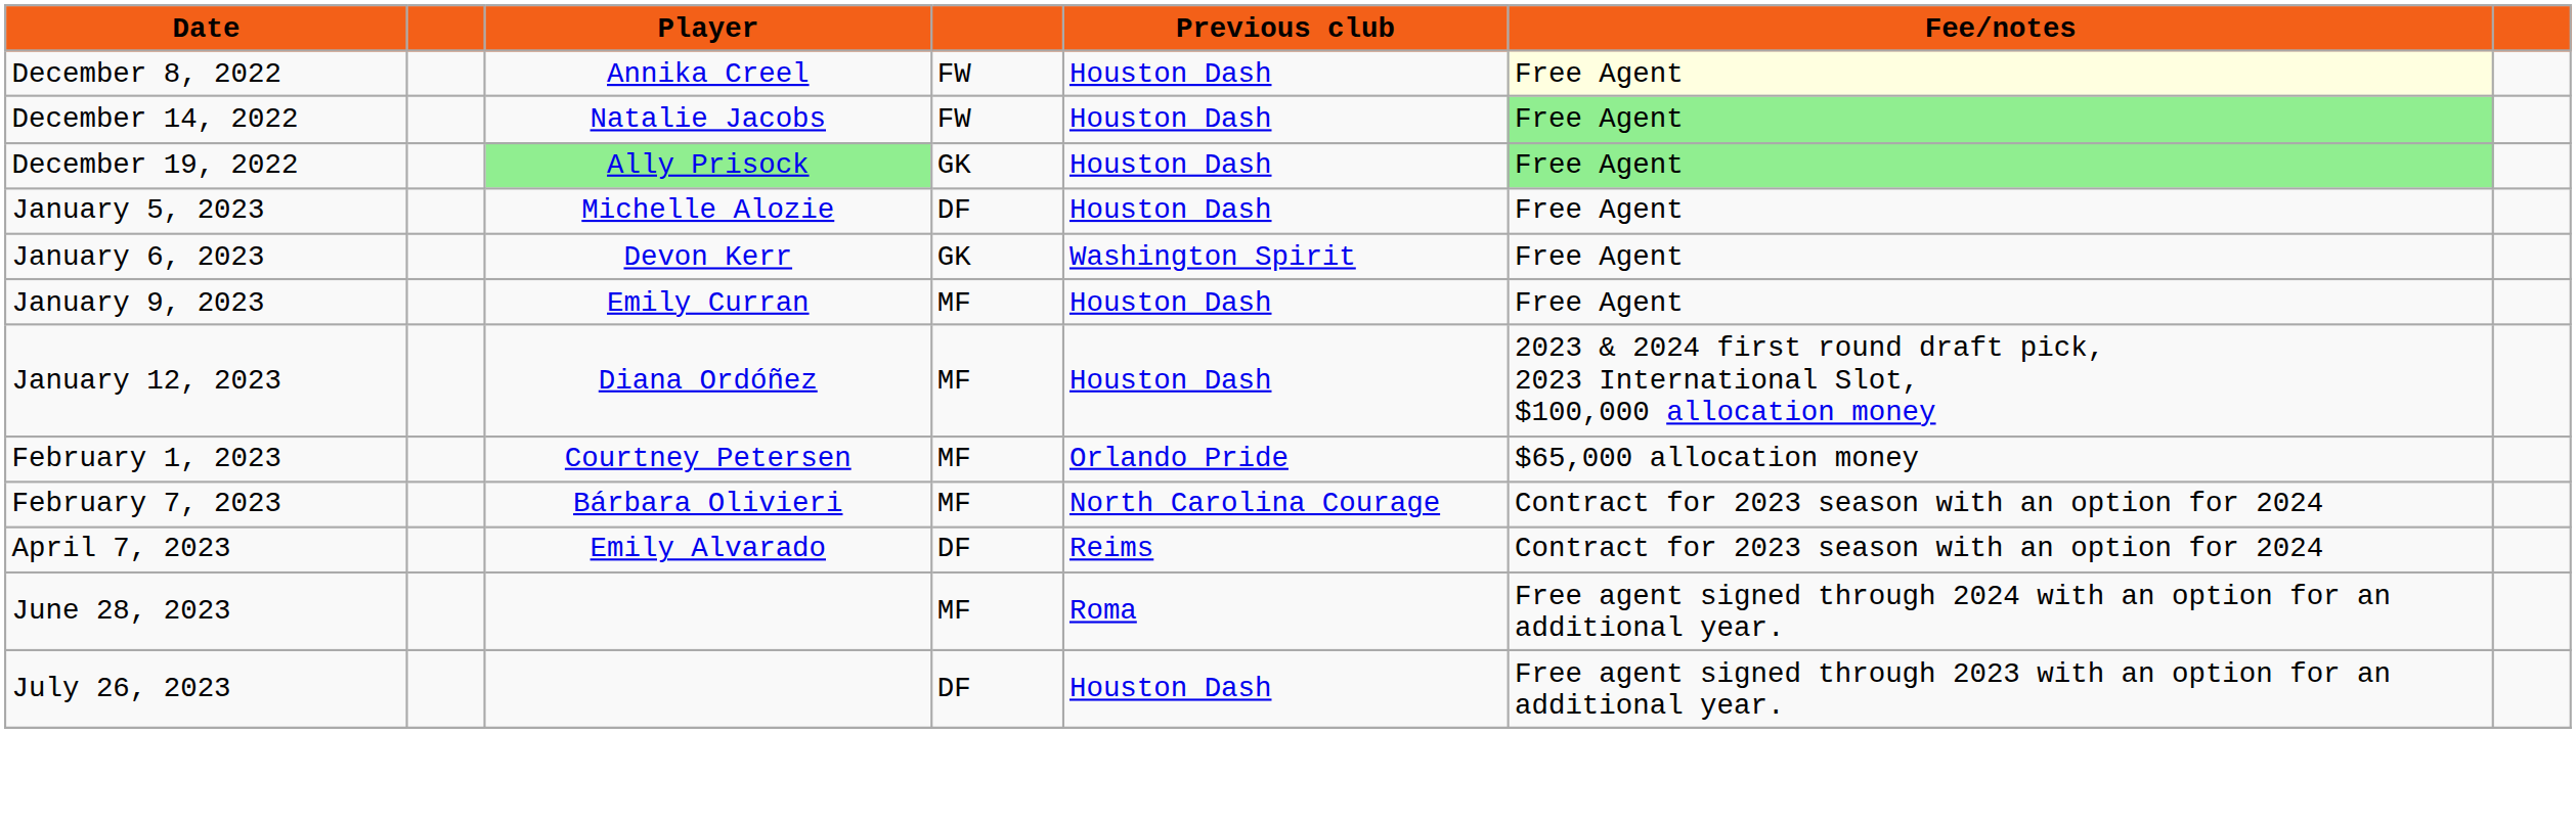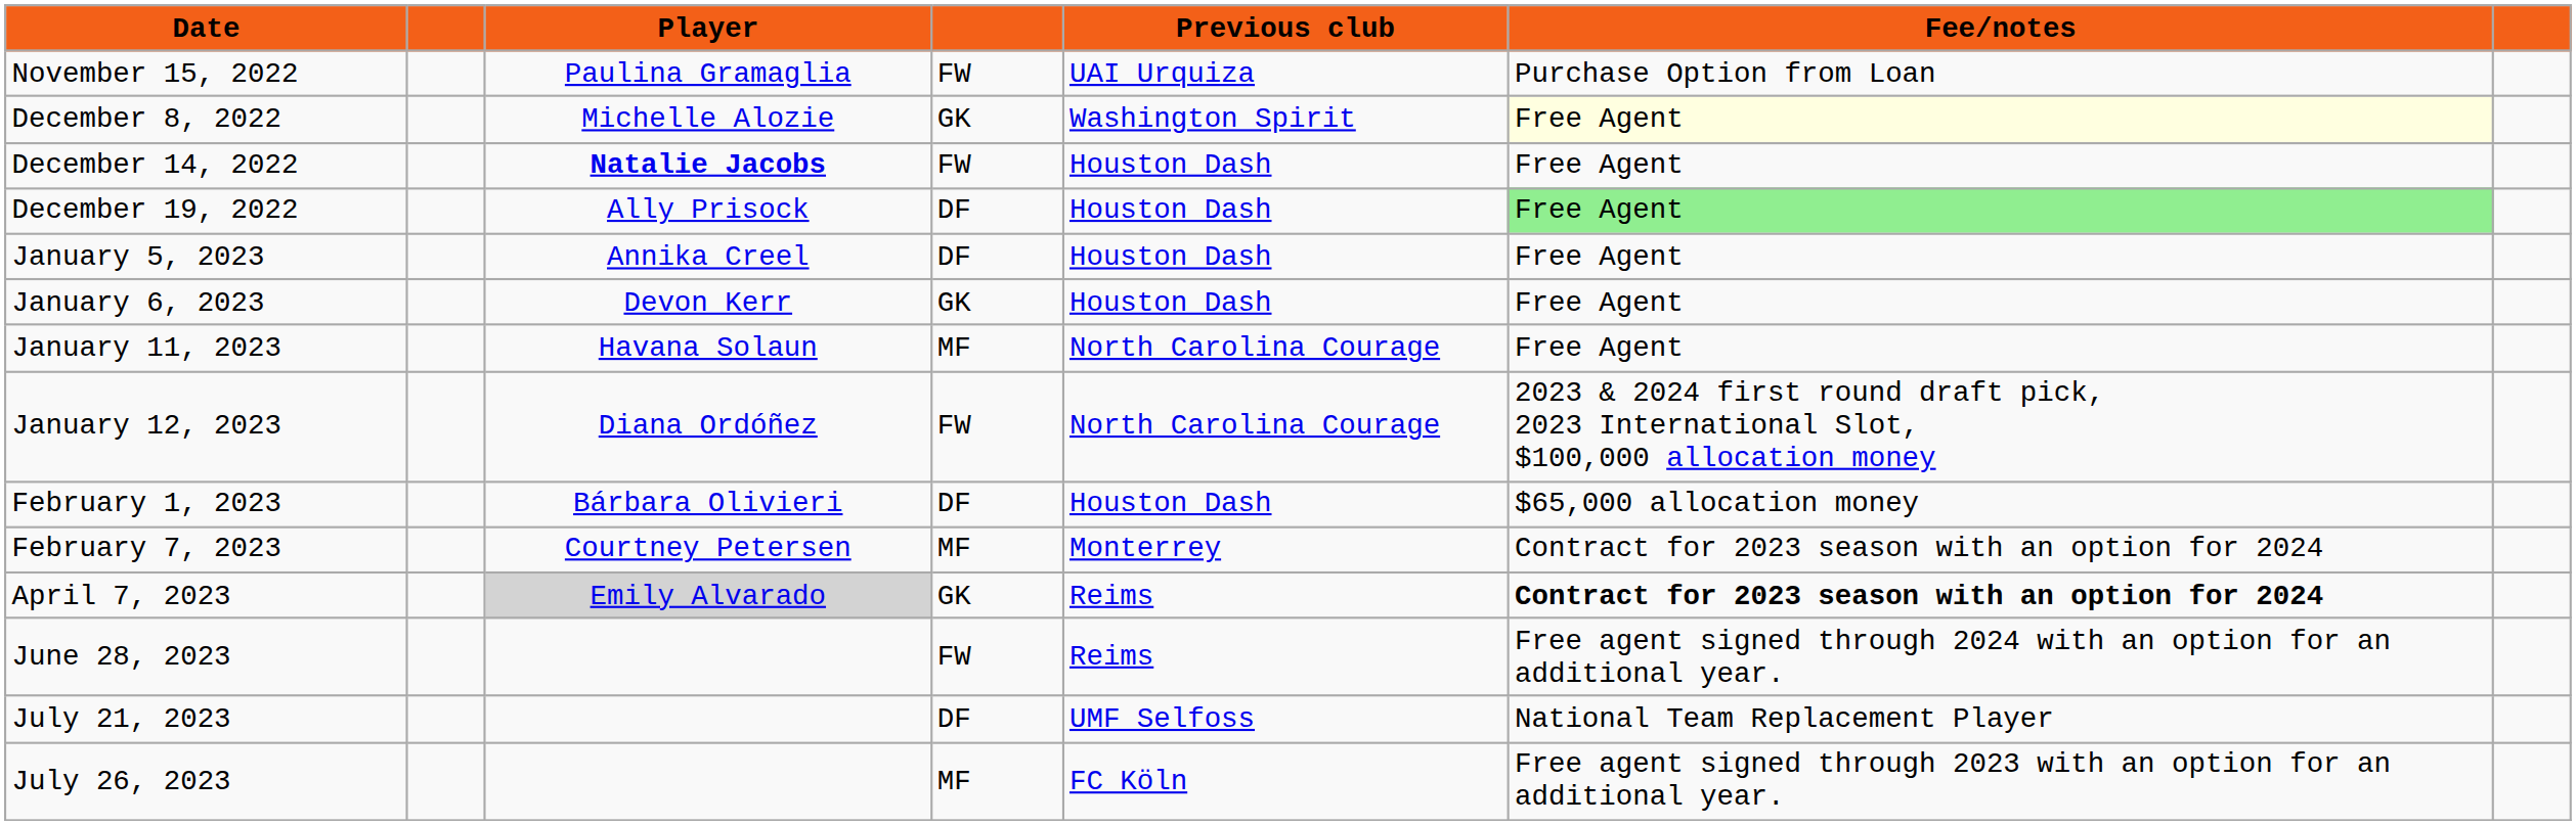 <table class="wikitable sortable" style="text-align:left;">
 <tr>
 <th style="background:#f36018; color:#000; width:180px;" data-sort-type="date">Date</th>
 <th style="background:#f36018; color:#000; width:30px;"></th>
 <th style="background:#f36018; color:#000; width:200px;">Player</th>
 <th style="background:#f36018; color:#000; width:55px;"></th>
 <th style="background:#f36018; color:#000; width:200px;">Previous club</th>
 <th style="background:#f36018; color:#000; width:450px;">Fee/notes</th>
 <th style="background:#f36018; color:#000; width:30px;"></th>
 </tr>
 <tr>
+<td>November 15, 2022</td>
+<td align="center"></td>
+<td align="center"><a href='#'>Paulina Gramaglia</a></td>
+<td>FW</td>
+<td> <a href='#'>UAI Urquiza</a></td>
+<td>Purchase Option from Loan</td>
+<td></td>
+</tr>
+<tr>
 <td>December 8, 2022</td>
 <td align="center"></td>
-<td align="center"><a href='#'>Annika Creel</a></td>
-<td>FW</td>
-<td> <a href='#'>Houston Dash</a></td>
+<td align="center"><a href='#'>Michelle Alozie</a></td>
+<td>GK</td>
+<td> <a href='#'>Washington Spirit</a></td>
 <td style="background: lightyellow;">Free Agent</td>
 <td></td>
 </tr>
 <tr>
 <td>December 14, 2022</td>
 <td align="center"></td>
-<td align="center"><a href='#'>Natalie Jacobs</a></td>
+<td align="center"><strong><a href='#'>Natalie Jacobs</a></strong></td>
 <td>FW</td>
 <td> <a href='#'>Houston Dash</a></td>
-<td style="background: lightgreen;">Free Agent</td>
+<td>Free Agent</td>
 <td></td>
 </tr>
 <tr>
 <td>December 19, 2022</td>
 <td align="center"></td>
-<td align="center" style="background: lightgreen;"><a href='#'>Ally Prisock</a></td>
-<td>GK</td>
+<td align="center"><a href='#'>Ally Prisock</a></td>
+<td>DF</td>
 <td> <a href='#'>Houston Dash</a></td>
 <td style="background: lightgreen;">Free Agent</td>
 <td></td>
 </tr>
 <tr>
 <td>January 5, 2023</td>
 <td align="center"></td>
-<td align="center"><a href='#'>Michelle Alozie</a></td>
+<td align="center"><a href='#'>Annika Creel</a></td>
 <td>DF</td>
 <td> <a href='#'>Houston Dash</a></td>
 <td>Free Agent</td>
 <td></td>
 </tr>
 <tr>
 <td>January 6, 2023</td>
 <td align="center"></td>
 <td align="center"><a href='#'>Devon Kerr</a></td>
 <td>GK</td>
-<td> <a href='#'>Washington Spirit</a></td>
+<td> <a href='#'>Houston Dash</a></td>
 <td>Free Agent</td>
 <td></td>
 </tr>
 <tr>
-<td>January 9, 2023</td>
+<td>January 11, 2023</td>
 <td align="center"></td>
-<td align="center"><a href='#'>Emily Curran</a></td>
+<td align="center"><a href='#'>Havana Solaun</a></td>
 <td>MF</td>
-<td> <a href='#'>Houston Dash</a></td>
+<td> <a href='#'>North Carolina Courage</a></td>
 <td>Free Agent</td>
 <td></td>
 </tr>
 <tr>
 <td>January 12, 2023</td>
 <td align="center"></td>
 <td align="center"><a href='#'>Diana Ordóñez</a></td>
-<td>MF</td>
-<td> <a href='#'>Houston Dash</a></td>
+<td>FW</td>
+<td> <a href='#'>North Carolina Courage</a></td>
 <td>2023 & 2024 first round draft pick,<br>2023 International Slot,<br>$100,000 <a href='#'>allocation money</a></td>
 <td></td>
 </tr>
 <tr>
 <td>February 1, 2023</td>
 <td align="center"></td>
-<td align="center"><a href='#'>Courtney Petersen</a></td>
-<td>MF</td>
-<td> <a href='#'>Orlando Pride</a></td>
+<td align="center"><a href='#'>Bárbara Olivieri</a></td>
+<td>DF</td>
+<td> <a href='#'>Houston Dash</a></td>
 <td>$65,000 allocation money</td>
 <td></td>
 </tr>
 <tr>
 <td>February 7, 2023</td>
 <td align="center"></td>
-<td align="center"><a href='#'>Bárbara Olivieri</a></td>
+<td align="center"><a href='#'>Courtney Petersen</a></td>
 <td>MF</td>
-<td> <a href='#'>North Carolina Courage</a></td>
+<td> <a href='#'>Monterrey</a></td>
 <td>Contract for 2023 season with an option for 2024</td>
 <td></td>
 </tr>
 <tr>
 <td>April 7, 2023</td>
 <td align="center"></td>
-<td align="center"><a href='#'>Emily Alvarado</a></td>
-<td>DF</td>
+<td align="center" style="background: lightgrey;"><a href='#'>Emily Alvarado</a></td>
+<td>GK</td>
 <td> <a href='#'>Reims</a></td>
-<td>Contract for 2023 season with an option for 2024</td>
+<td><strong>Contract for 2023 season with an option for 2024</strong></td>
 <td></td>
 </tr>
 <tr>
 <td>June 28, 2023</td>
 <td></td>
 <td></td>
-<td>MF</td>
-<td> <a href='#'>Roma</a></td>
+<td>FW</td>
+<td> <a href='#'>Reims</a></td>
 <td>Free agent signed through 2024 with an option for an additional year.</td>
+<td></td>
+</tr>
+<tr>
+<td>July 21, 2023</td>
+<td></td>
+<td></td>
+<td>DF</td>
+<td> <a href='#'>UMF Selfoss</a></td>
+<td>National Team Replacement Player</td>
 <td></td>
 </tr>
 <tr>
 <td>July 26, 2023</td>
 <td></td>
 <td></td>
-<td>DF</td>
-<td> <a href='#'>Houston Dash</a></td>
+<td>MF</td>
+<td> <a href='#'>FC Köln</a></td>
 <td>Free agent signed through 2023 with an option for an additional year.</td>
 <td></td>
 </tr>
 <tr>
 </tr>
 </table>
